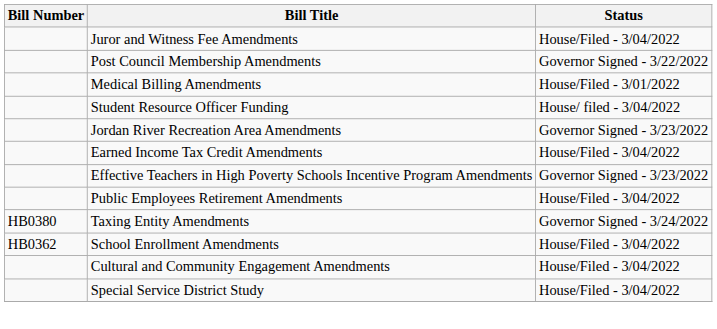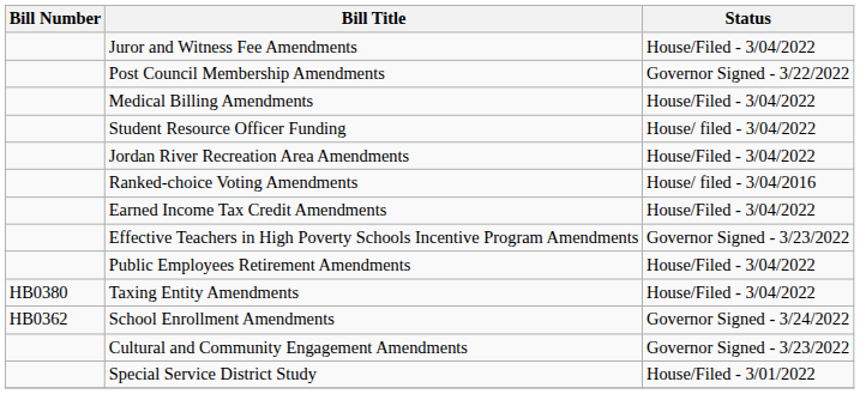 <table class="wikitable">
 <tr>
 <th>Bill Number</th>
 <th>Bill Title</th>
 <th>Status</th>
 </tr>
 <tr>
 <td></td>
 <td>Juror and Witness Fee Amendments</td>
 <td>House/Filed - 3/04/2022</td>
 </tr>
 <tr>
 <td></td>
 <td>Post Council Membership Amendments</td>
 <td>Governor Signed - 3/22/2022</td>
 </tr>
 <tr>
 <td></td>
 <td>Medical Billing Amendments</td>
-<td>House/Filed - 3/01/2022</td>
+<td>House/Filed - 3/04/2022</td>
 </tr>
 <tr>
 <td></td>
 <td>Student Resource Officer Funding</td>
 <td>House/ filed - 3/04/2022</td>
 </tr>
 <tr>
 <td></td>
 <td>Jordan River Recreation Area Amendments</td>
-<td>Governor Signed - 3/23/2022</td>
+<td>House/Filed - 3/04/2022</td>
+</tr>
+<tr>
+<td></td>
+<td>Ranked-choice Voting Amendments</td>
+<td>House/ filed - 3/04/2016</td>
 </tr>
 <tr>
 <td></td>
 <td>Earned Income Tax Credit Amendments</td>
 <td>House/Filed - 3/04/2022</td>
 </tr>
 <tr>
 <td></td>
 <td>Effective Teachers in High Poverty Schools Incentive Program Amendments</td>
 <td>Governor Signed - 3/23/2022</td>
 </tr>
 <tr>
 <td></td>
 <td>Public Employees Retirement Amendments</td>
 <td>House/Filed - 3/04/2022</td>
 </tr>
 <tr>
 <td> HB0380</td>
 <td>Taxing Entity Amendments</td>
-<td>Governor Signed - 3/24/2022</td>
+<td>House/Filed - 3/04/2022</td>
 </tr>
 <tr>
 <td> HB0362</td>
 <td>School Enrollment Amendments</td>
-<td>House/Filed - 3/04/2022</td>
+<td>Governor Signed - 3/24/2022</td>
 </tr>
 <tr>
 <td></td>
 <td>Cultural and Community Engagement Amendments</td>
-<td>House/Filed - 3/04/2022</td>
+<td>Governor Signed - 3/23/2022</td>
 </tr>
 <tr>
 <td></td>
 <td>Special Service District Study</td>
-<td>House/Filed - 3/04/2022</td>
+<td>House/Filed - 3/01/2022</td>
 </tr>
 <tr>
 </tr>
 </table>
